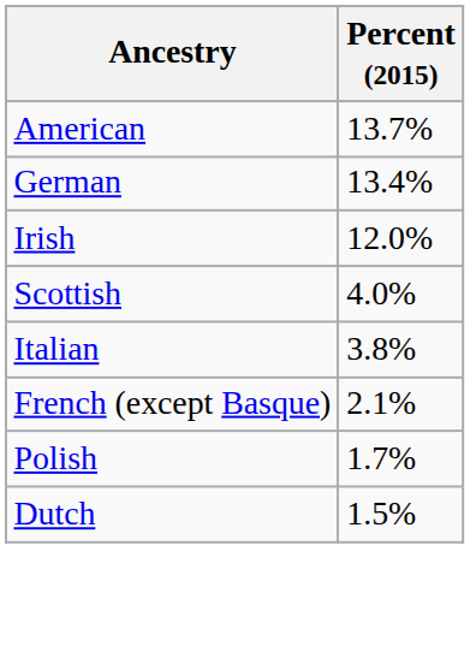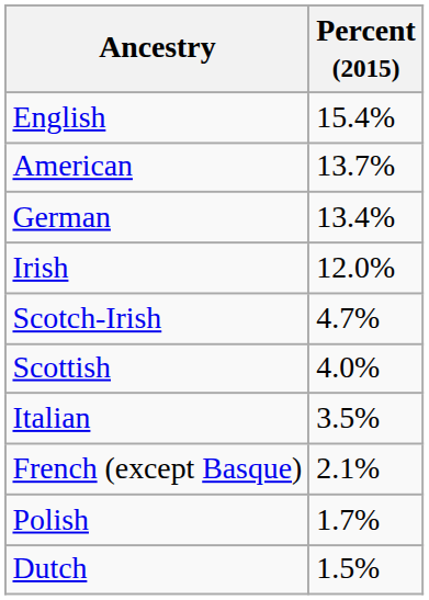 <table class="wikitable sortable collapsible" style="font-size: 90%;">
 <tr>
 <th>Ancestry</th>
 <th>Percent<br><small>(2015)</small></th>
+</tr>
+<tr>
+<td><a href='#'>English</a> </td>
+<td>15.4%</td>
 </tr>
 <tr>
 <td><a href='#'>American</a> </td>
 <td>13.7%</td>
 </tr>
 <tr>
 <td><a href='#'>German</a> </td>
 <td>13.4%</td>
 </tr>
 <tr>
 <td><a href='#'>Irish</a> </td>
 <td>12.0%</td>
 </tr>
 <tr>
+<td><a href='#'>Scotch-Irish</a> </td>
+<td>4.7%</td>
+</tr>
+<tr>
 <td><a href='#'>Scottish</a> </td>
 <td>4.0%</td>
 </tr>
 <tr>
 <td><a href='#'>Italian</a> </td>
-<td>3.8%</td>
+<td>3.5%</td>
 </tr>
 <tr>
 <td><a href='#'>French</a> (except <a href='#'>Basque</a>) </td>
 <td>2.1%</td>
 </tr>
 <tr>
 <td><a href='#'>Polish</a> </td>
 <td>1.7%</td>
 </tr>
 <tr>
 <td><a href='#'>Dutch</a> </td>
 <td>1.5%</td>
 </tr>
 </table>
